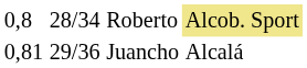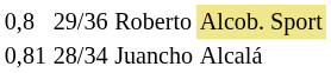 <table style="font-size: 90%; border-collapse:collapse" border=0 cellspacing=0 cellpadding=2>
 <tr bgcolor=#DCDCDC>
 </tr>
 <tr>
 <td>0,8</td>
-<td>28/34</td>
+<td>29/36</td>
 <td>Roberto</td>
 <td style="background: khaki;">Alcob. Sport</td>
 </tr>
 <tr>
 <td>0,81</td>
-<td>29/36</td>
+<td>28/34</td>
 <td>Juancho</td>
 <td>Alcalá</td>
 </tr>
 </table>
